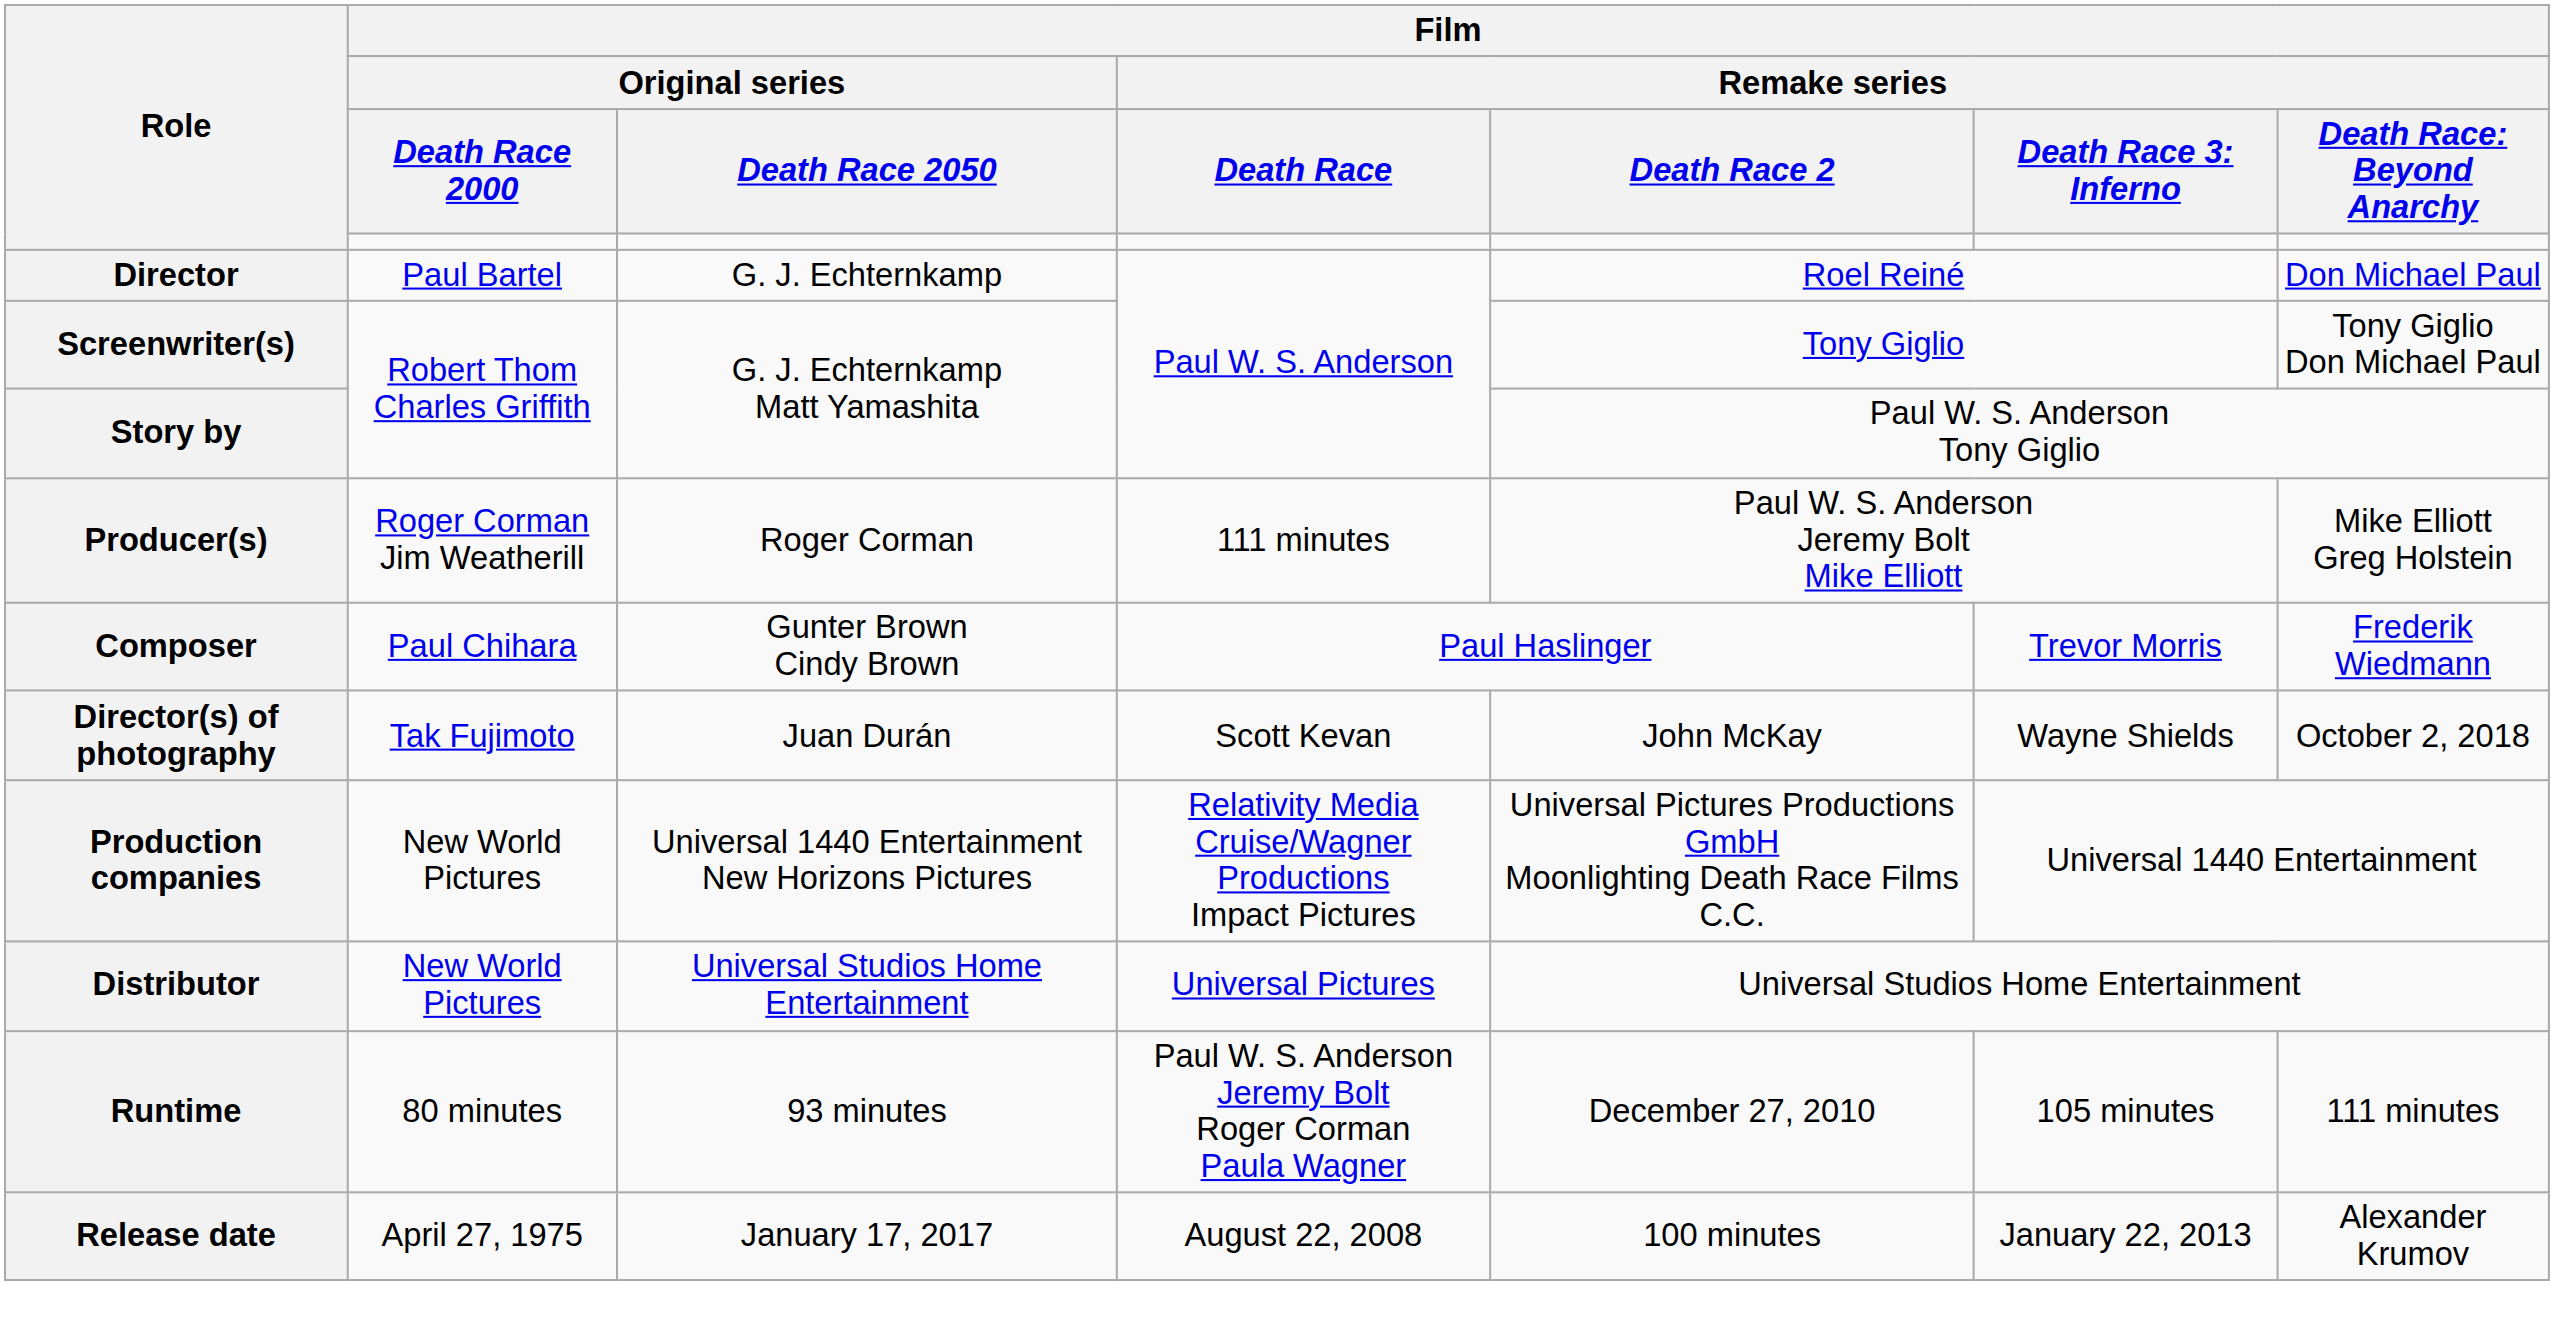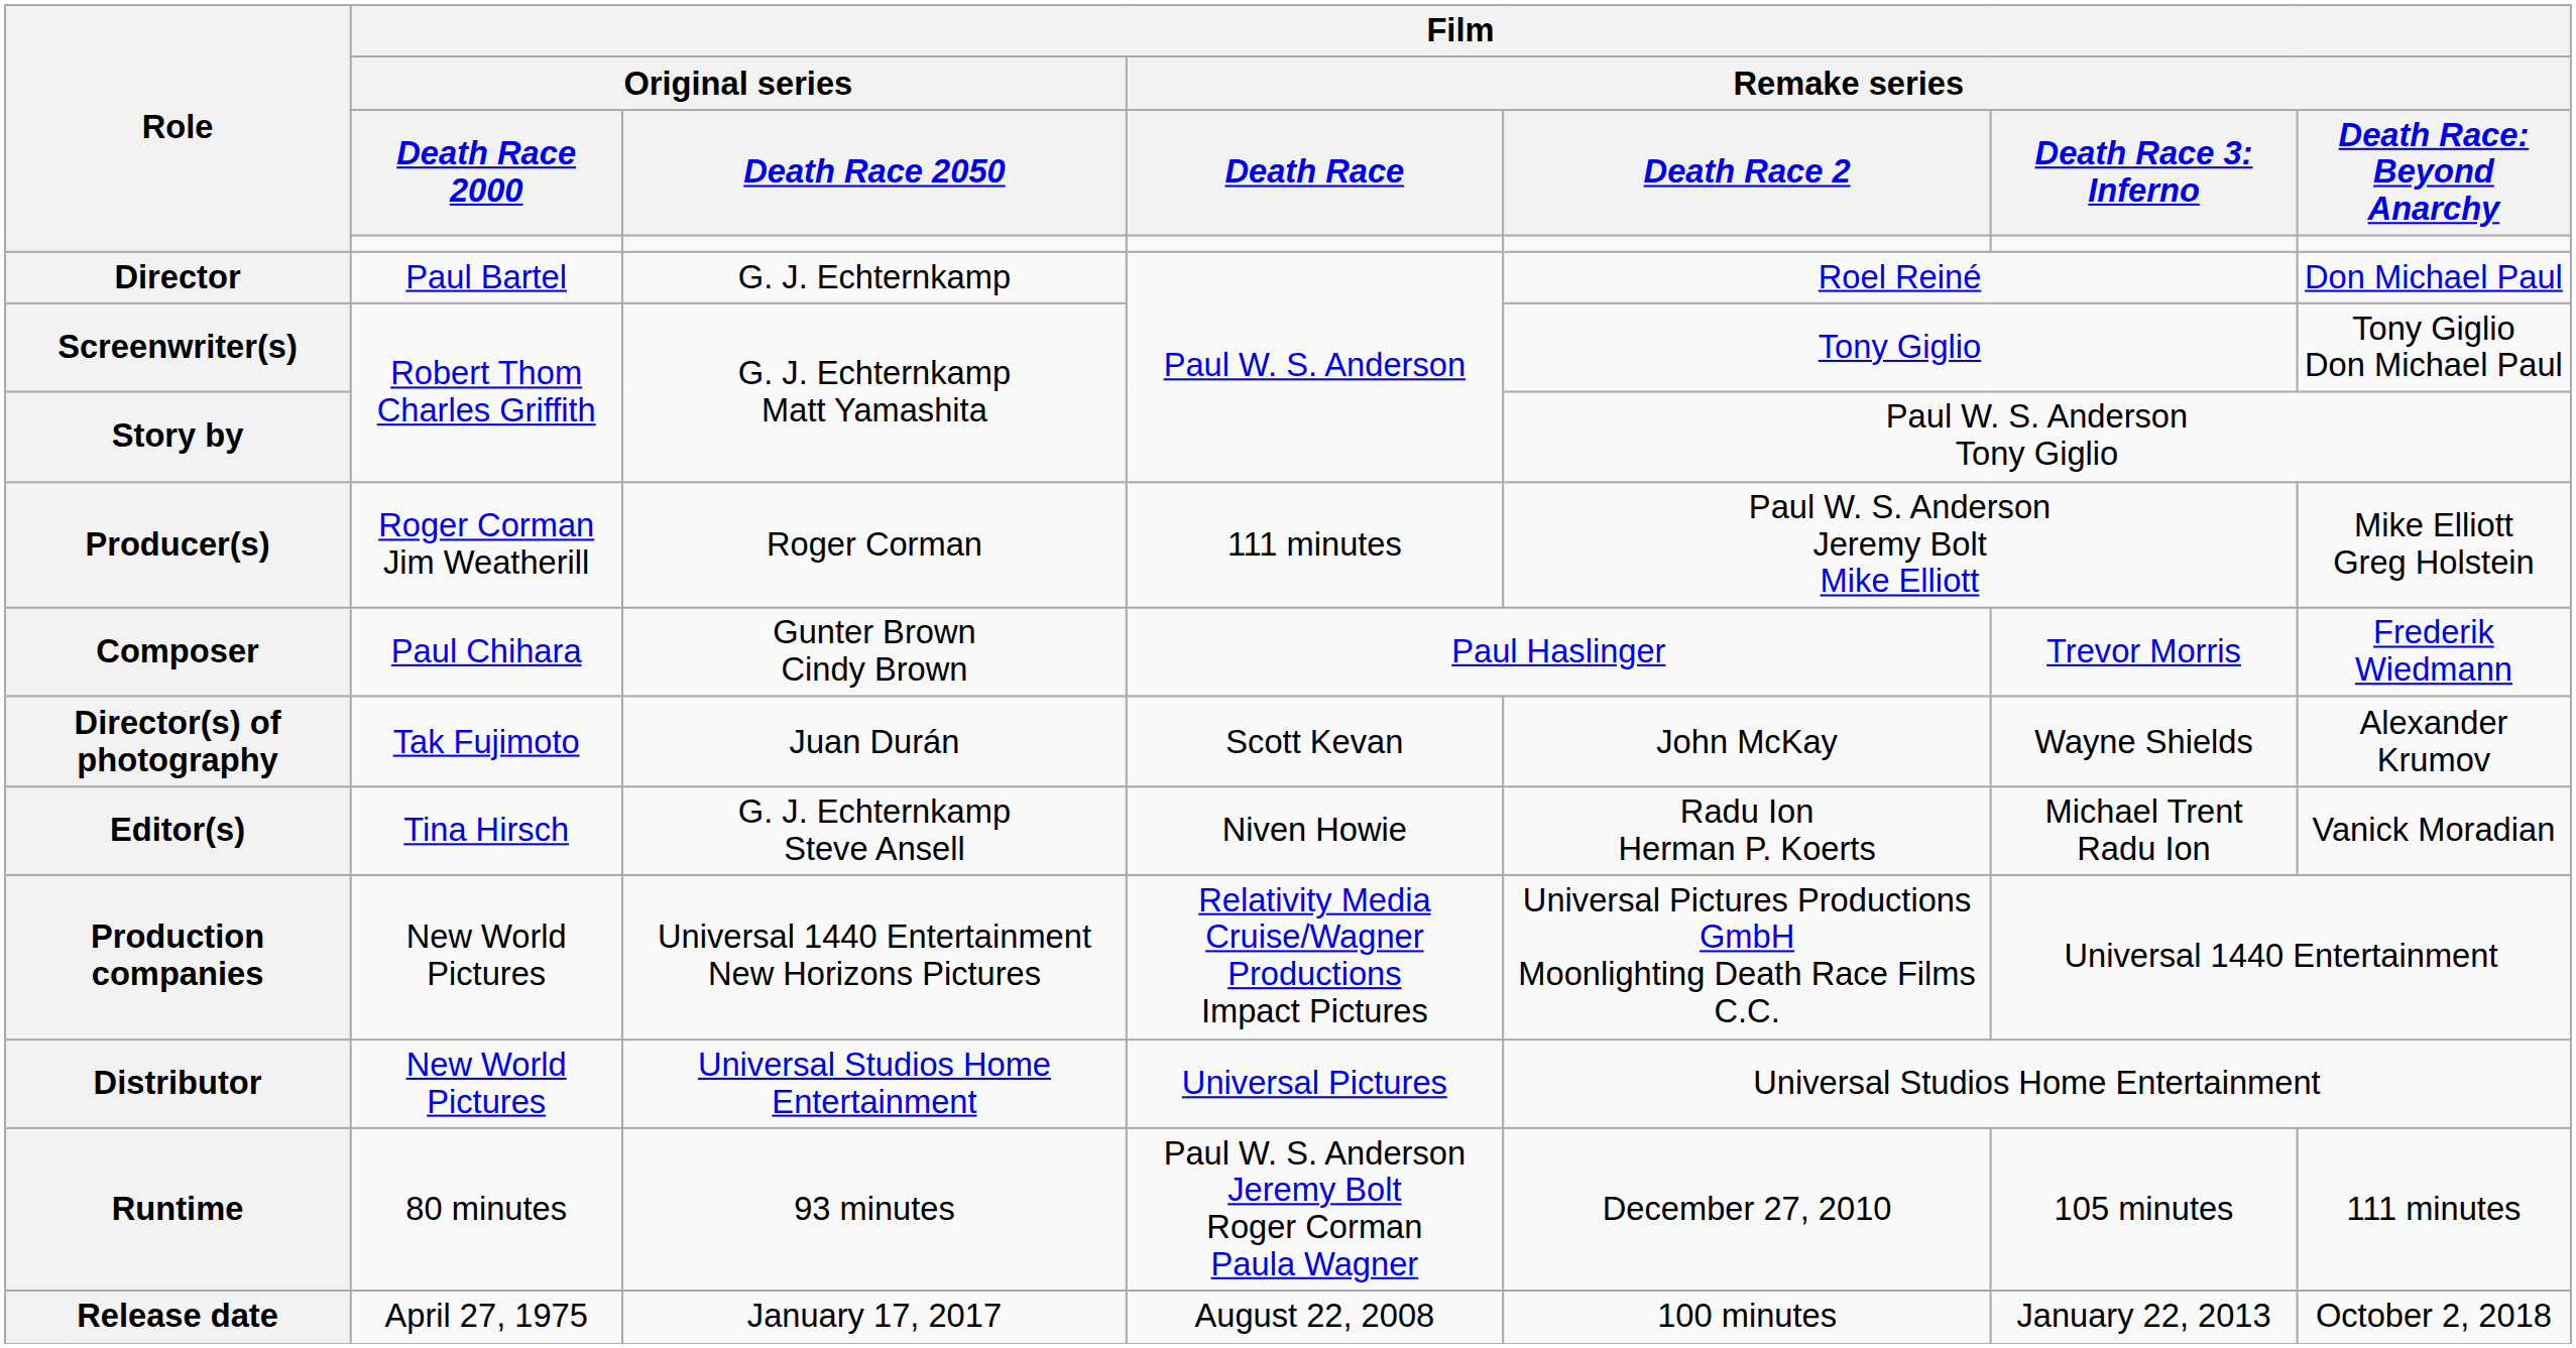 <table class="wikitable" style="text-align:center" width:99%;>
 <tr>
 <th rowspan="4">Role</th>
 <th colspan="6">Film</th>
 </tr>
 <tr>
 <th colspan="2">Original series</th>
 <th colspan="4">Remake series</th>
 </tr>
 <tr>
 <th><em><a href='#'>Death Race 2000</a></em></th>
 <th><em><a href='#'>Death Race 2050</a></em></th>
 <th><em><a href='#'>Death Race</a></em></th>
 <th><em><a href='#'>Death Race 2</a></em></th>
 <th><em><a href='#'>Death Race 3: Inferno</a></em></th>
 <th><em><a href='#'>Death Race: <br> Beyond Anarchy</a></em></th>
 </tr>
 <tr>
 <td></td>
 <td></td>
 <td></td>
 <td></td>
 <td></td>
 <td></td>
 </tr>
 <tr>
 <th>Director</th>
 <td><a href='#'>Paul Bartel</a></td>
 <td>G. J. Echternkamp</td>
 <td rowspan="3"><a href='#'>Paul W. S. Anderson</a></td>
 <td colspan="2"><a href='#'>Roel Reiné</a></td>
 <td><a href='#'>Don Michael Paul</a></td>
 </tr>
 <tr>
 <th>Screenwriter(s)</th>
 <td rowspan="2"><a href='#'>Robert Thom</a><br><a href='#'>Charles Griffith</a></td>
 <td rowspan="2">G. J. Echternkamp<br>Matt Yamashita</td>
 <td colspan="2"><a href='#'>Tony Giglio</a></td>
 <td>Tony Giglio<br>Don Michael Paul</td>
 </tr>
 <tr>
 <th>Story by</th>
 <td colspan="3">Paul W. S. Anderson<br>Tony Giglio</td>
 </tr>
 <tr>
 <th>Producer(s)</th>
 <td><a href='#'>Roger Corman</a><br>Jim Weatherill</td>
 <td>Roger Corman</td>
 <td>111 minutes</td>
 <td colspan="2">Paul W. S. Anderson<br>Jeremy Bolt<br><a href='#'>Mike Elliott</a></td>
 <td>Mike Elliott<br>Greg Holstein</td>
 </tr>
 <tr>
 <th>Composer</th>
 <td><a href='#'>Paul Chihara</a></td>
 <td>Gunter Brown<br>Cindy Brown</td>
 <td colspan="2"><a href='#'>Paul Haslinger</a></td>
 <td><a href='#'>Trevor Morris</a></td>
 <td><a href='#'>Frederik Wiedmann</a></td>
 </tr>
 <tr>
 <th>Director(s) of<br>photography</th>
 <td><a href='#'>Tak Fujimoto</a></td>
 <td>Juan Durán</td>
 <td>Scott Kevan</td>
 <td>John McKay</td>
 <td>Wayne Shields</td>
-<td>October 2, 2018</td>
+<td>Alexander Krumov</td>
+</tr>
+<tr>
+<th>Editor(s)</th>
+<td><a href='#'>Tina Hirsch</a></td>
+<td>G. J. Echternkamp<br>Steve Ansell</td>
+<td>Niven Howie</td>
+<td>Radu Ion<br>Herman P. Koerts</td>
+<td>Michael Trent<br>Radu Ion</td>
+<td>Vanick Moradian</td>
 </tr>
 <tr>
 <th>Production companies</th>
 <td>New World Pictures</td>
 <td>Universal 1440 Entertainment<br>New Horizons Pictures</td>
 <td><a href='#'>Relativity Media</a><br><a href='#'>Cruise/Wagner Productions</a><br>Impact Pictures</td>
 <td>Universal Pictures Productions <a href='#'>GmbH</a><br>Moonlighting Death Race Films C.C.</td>
 <td colspan="2">Universal 1440 Entertainment</td>
 </tr>
 <tr>
 <th>Distributor</th>
 <td><a href='#'>New World Pictures</a></td>
 <td><a href='#'>Universal Studios Home Entertainment</a></td>
 <td><a href='#'>Universal Pictures</a></td>
 <td colspan="3">Universal Studios Home Entertainment</td>
 </tr>
 <tr>
 <th>Runtime</th>
 <td>80 minutes</td>
 <td>93 minutes</td>
 <td>Paul W. S. Anderson<br><a href='#'>Jeremy Bolt</a><br>Roger Corman<br><a href='#'>Paula Wagner</a></td>
 <td>December 27, 2010</td>
 <td>105 minutes</td>
 <td>111 minutes</td>
 </tr>
 <tr>
 <th>Release date</th>
 <td>April 27, 1975</td>
 <td>January 17, 2017</td>
 <td>August 22, 2008</td>
 <td>100 minutes</td>
 <td>January 22, 2013</td>
-<td>Alexander Krumov</td>
+<td>October 2, 2018</td>
 </tr>
 </table>
